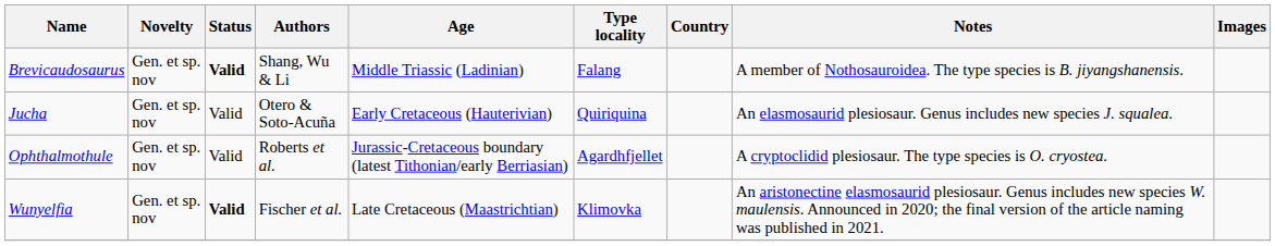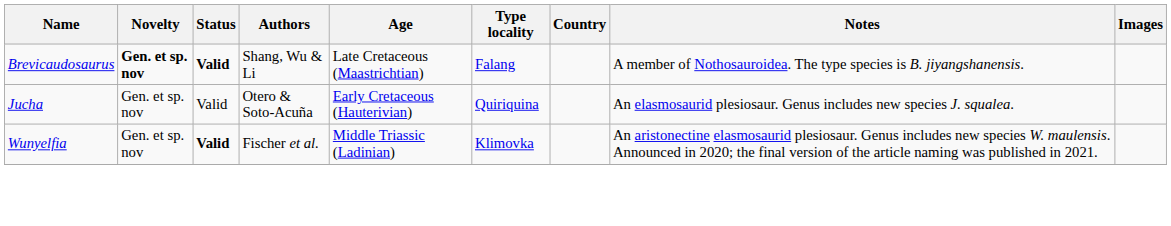 <table class="wikitable sortable" align="center" width="100%">
 <tr>
 <th>Name</th>
 <th>Novelty</th>
 <th>Status</th>
 <th>Authors</th>
 <th>Age</th>
 <th>Type locality</th>
 <th>Country</th>
 <th>Notes</th>
 <th>Images</th>
 </tr>
 <tr>
 <td><em><a href='#'>Brevicaudosaurus</a></em></td>
-<td>Gen. et sp. nov</td>
+<td><strong>Gen. et sp. nov</strong></td>
 <td><strong>Valid</strong></td>
 <td>Shang, Wu & Li</td>
-<td><a href='#'>Middle Triassic</a> (<a href='#'>Ladinian</a>)</td>
+<td>Late Cretaceous (<a href='#'>Maastrichtian</a>)</td>
 <td><a href='#'>Falang</a></td>
 <td></td>
 <td>A member of <a href='#'>Nothosauroidea</a>. The type species is <em>B. jiyangshanensis</em>.</td>
 <td></td>
 </tr>
 <tr>
 <td><em><a href='#'>Jucha</a></em></td>
 <td>Gen. et sp. nov</td>
 <td>Valid</td>
 <td>Otero & Soto-Acuña</td>
 <td><a href='#'>Early Cretaceous</a> (<a href='#'>Hauterivian</a>)</td>
 <td><a href='#'>Quiriquina</a></td>
 <td></td>
 <td>An <a href='#'>elasmosaurid</a> plesiosaur. Genus includes new species <em>J. squalea</em>.</td>
 <td></td>
 </tr>
 <tr>
-<td><em><a href='#'>Ophthalmothule</a></em></td>
-<td>Gen. et sp. nov</td>
-<td>Valid</td>
-<td>Roberts <em>et al.</em></td>
-<td><a href='#'>Jurassic</a>-<a href='#'>Cretaceous</a> boundary (latest <a href='#'>Tithonian</a>/early <a href='#'>Berriasian</a>)</td>
-<td><a href='#'>Agardhfjellet</a></td>
-<td></td>
-<td>A <a href='#'>cryptoclidid</a> plesiosaur. The type species is <em>O. cryostea</em>.</td>
-<td></td>
-</tr>
-<tr>
 <td><em><a href='#'>Wunyelfia</a></em></td>
 <td>Gen. et sp. nov</td>
 <td><strong>Valid</strong></td>
 <td>Fischer <em>et al.</em></td>
-<td>Late Cretaceous (<a href='#'>Maastrichtian</a>)</td>
+<td><a href='#'>Middle Triassic</a> (<a href='#'>Ladinian</a>)</td>
 <td><a href='#'>Klimovka</a></td>
 <td></td>
 <td>An <a href='#'>aristonectine</a> <a href='#'>elasmosaurid</a> plesiosaur. Genus includes new species <em>W. maulensis</em>. Announced in 2020; the final version of the article naming was published in 2021.</td>
 <td></td>
 </tr>
 <tr>
 </tr>
 </table>
